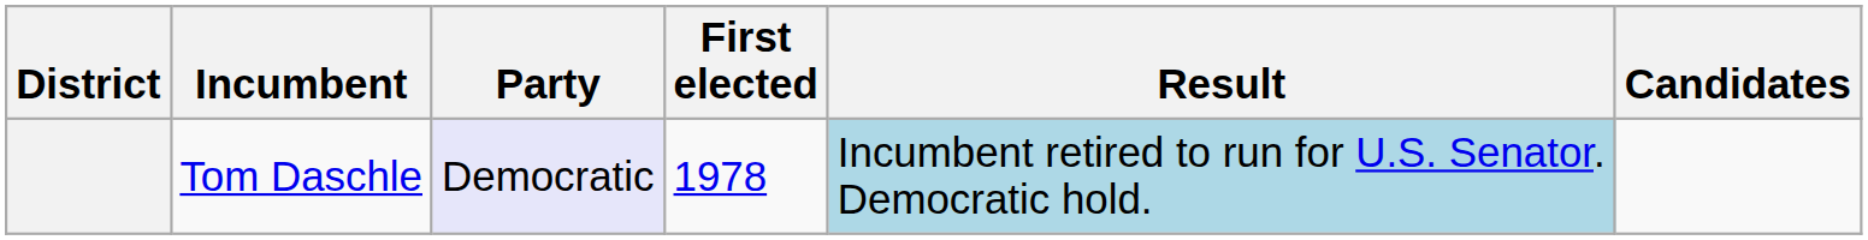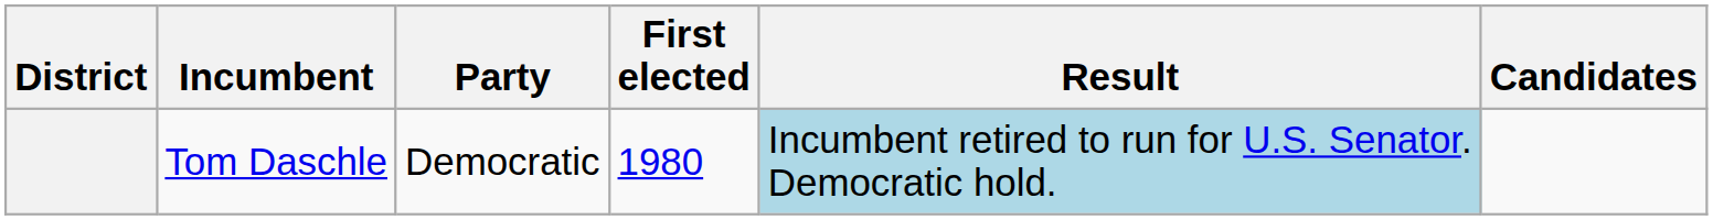 <table class=wikitable>
 <tr valign=bottom>
 <th>District</th>
 <th>Incumbent</th>
 <th>Party</th>
 <th>First<br>elected</th>
 <th>Result</th>
 <th>Candidates</th>
 </tr>
 <tr>
 <th></th>
 <td><a href='#'>Tom Daschle</a></td>
-<td style="background: lavender;">Democratic</td>
-<td><a href='#'>1978</a></td>
+<td>Democratic</td>
+<td><a href='#'>1980</a></td>
 <td style="background: lightblue;">Incumbent retired to run for <a href='#'>U.S. Senator</a>.<br>Democratic hold.</td>
 <td nowrap></td>
 </tr>
 </table>
